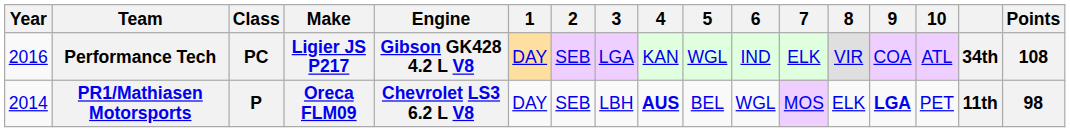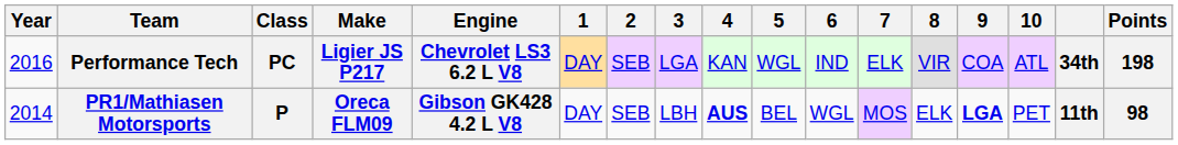 <table class="wikitable" style="text-align:center; font-size:90%">
 <tr>
 <th>Year</th>
 <th>Team</th>
 <th>Class</th>
 <th>Make</th>
 <th>Engine</th>
 <th>1</th>
 <th>2</th>
 <th>3</th>
 <th>4</th>
 <th>5</th>
 <th>6</th>
 <th>7</th>
 <th>8</th>
 <th>9</th>
 <th>10</th>
 <th></th>
 <th>Points</th>
 </tr>
 <tr>
 <td><a href='#'>2016</a></td>
 <th>Performance Tech</th>
 <th>PC</th>
 <th><a href='#'>Ligier JS P217</a></th>
-<th><a href='#'>Gibson</a> GK428 4.2 L <a href='#'>V8</a></th>
+<th><a href='#'>Chevrolet</a> <a href='#'>LS3</a> 6.2 L <a href='#'>V8</a></th>
 <td style="background:#FFDF9F;"><a href='#'>DAY</a><br></td>
 <td style="background:#EFCFFF;"><a href='#'>SEB</a> <br></td>
 <td style="background:#EFCFFF;"><a href='#'>LGA</a> <br></td>
 <td style="background:#DFFFDF;"><a href='#'>KAN</a><br></td>
 <td style="background:#DFFFDF;"><a href='#'>WGL</a> <br></td>
 <td style="background:#DFFFDF;"><a href='#'>IND</a> <br></td>
 <td style="background:#DFFFDF;"><a href='#'>ELK</a><br></td>
 <td style="background:#DFDFDF;"><a href='#'>VIR</a> <br></td>
 <td style="background:#EFCFFF;"><a href='#'>COA</a><br></td>
 <td style="background:#EFCFFF;"><a href='#'>ATL</a><br></td>
 <th>34th</th>
-<th>108</th>
+<th>198</th>
 </tr>
 <tr>
 <td><a href='#'>2014</a></td>
 <th><a href='#'>PR1/Mathiasen Motorsports</a></th>
 <th>P</th>
 <th><a href='#'>Oreca FLM09</a></th>
-<th><a href='#'>Chevrolet</a> <a href='#'>LS3</a> 6.2 L <a href='#'>V8</a></th>
+<th><a href='#'>Gibson</a> GK428 4.2 L <a href='#'>V8</a></th>
 <td style="background:#;"><a href='#'>DAY</a><br></td>
 <td style="background:#;"><a href='#'>SEB</a><br></td>
 <td style="background:#;"><a href='#'>LBH</a><br></td>
 <td style="background:#;"><strong><a href='#'>AUS</a><br></strong></td>
 <td style="background:#;"><a href='#'>BEL</a><br></td>
 <td style="background:#;"><a href='#'>WGL</a><br></td>
 <td style="background:#efcfff;"><a href='#'>MOS</a><br></td>
 <td style="background:#;"><a href='#'>ELK</a><br></td>
 <td style="background:#;"><strong><a href='#'>LGA</a><br></strong></td>
 <td style="background:#;"><a href='#'>PET</a><br></td>
 <th>11th</th>
 <th>98</th>
 </tr>
 </table>
